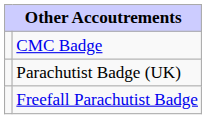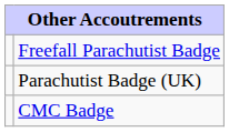 <table class="wikitable">
 <tr style="background:#ccf; text-align:center;">
 <td colspan=2><strong>Other Accoutrements</strong></td>
 </tr>
 <tr>
 <td align=center></td>
-<td><a href='#'>CMC Badge</a></td>
+<td><a href='#'>Freefall Parachutist Badge</a></td>
 </tr>
 <tr>
 <td align=center></td>
 <td>Parachutist Badge (UK)</td>
 </tr>
 <tr>
 <td align=center></td>
-<td><a href='#'>Freefall Parachutist Badge</a></td>
+<td><a href='#'>CMC Badge</a></td>
 </tr>
 </table>
